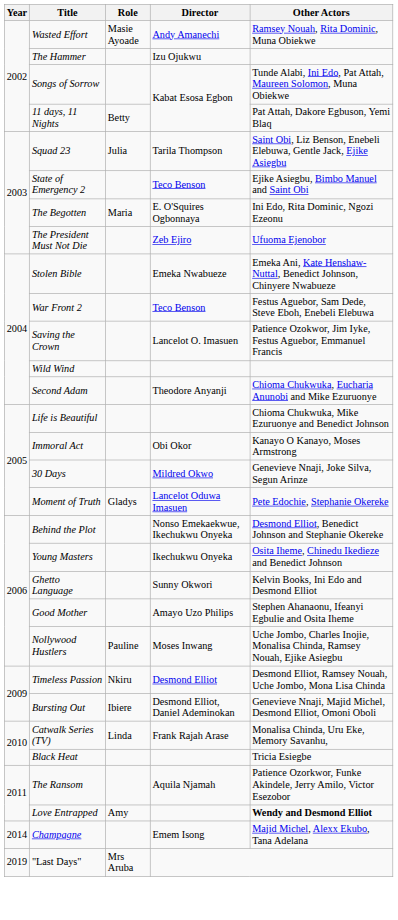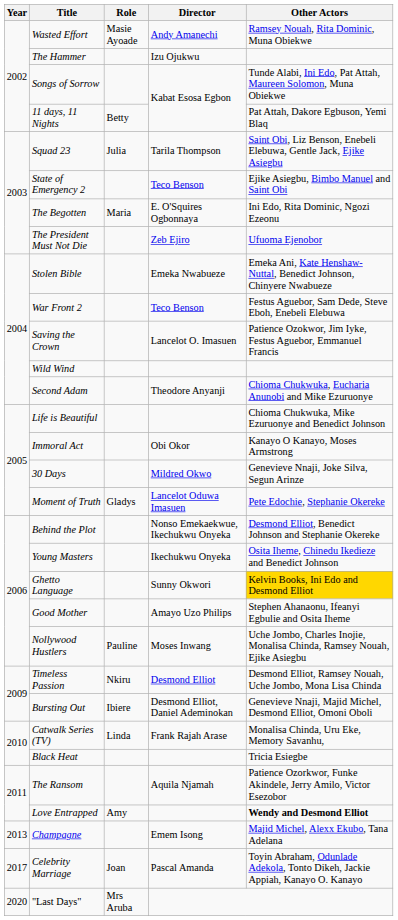 <table class="wikitable">
 <tr>
 <th>Year</th>
 <th>Title</th>
 <th>Role</th>
 <th>Director</th>
 <th>Other Actors</th>
 </tr>
 <tr>
 <td rowspan="4">2002</td>
 <td><em>Wasted Effort</em></td>
 <td>Masie Ayoade</td>
 <td><a href='#'>Andy Amanechi</a></td>
 <td><a href='#'>Ramsey Nouah</a>, <a href='#'>Rita Dominic</a>, Muna Obiekwe</td>
 </tr>
 <tr>
 <td><em>The Hammer</em></td>
 <td></td>
 <td>Izu Ojukwu</td>
 <td></td>
 </tr>
 <tr>
 <td><em>Songs of Sorrow</em></td>
 <td></td>
 <td rowspan="2">Kabat Esosa Egbon</td>
 <td>Tunde Alabi, <a href='#'>Ini Edo</a>, Pat Attah, <a href='#'>Maureen Solomon</a>, Muna Obiekwe</td>
 </tr>
 <tr>
 <td><em>11 days, 11 Nights</em></td>
 <td>Betty</td>
 <td>Pat Attah, Dakore Egbuson, Yemi Blaq</td>
 </tr>
 <tr>
 <td rowspan="4">2003</td>
 <td><em>Squad 23</em></td>
 <td>Julia</td>
 <td>Tarila Thompson</td>
 <td><a href='#'>Saint Obi</a>, Liz Benson, Enebeli Elebuwa, Gentle Jack, <a href='#'>Ejike Asiegbu</a></td>
 </tr>
 <tr>
 <td><em>State of Emergency 2</em></td>
 <td></td>
 <td><a href='#'>Teco Benson</a></td>
 <td>Ejike Asiegbu, <a href='#'>Bimbo Manuel</a> and <a href='#'>Saint Obi</a></td>
 </tr>
 <tr>
 <td><em>The Begotten</em></td>
 <td>Maria</td>
 <td>E. O'Squires Ogbonnaya</td>
 <td>Ini Edo, Rita Dominic, Ngozi Ezeonu</td>
 </tr>
 <tr>
 <td><em>The President Must Not Die</em></td>
 <td></td>
 <td><a href='#'>Zeb Ejiro</a></td>
 <td><a href='#'>Ufuoma Ejenobor</a></td>
 </tr>
 <tr>
 <td rowspan="5">2004</td>
 <td><em>Stolen Bible</em></td>
 <td></td>
 <td>Emeka Nwabueze</td>
 <td>Emeka Ani, <a href='#'>Kate Henshaw-Nuttal</a>, Benedict Johnson, Chinyere Nwabueze</td>
 </tr>
 <tr>
 <td><em>War Front 2</em></td>
 <td></td>
 <td><a href='#'>Teco Benson</a></td>
 <td>Festus Aguebor, Sam Dede, Steve Eboh, Enebeli Elebuwa</td>
 </tr>
 <tr>
 <td><em>Saving the Crown</em></td>
 <td></td>
 <td>Lancelot O. Imasuen</td>
 <td>Patience Ozokwor, Jim Iyke, Festus Aguebor, Emmanuel Francis</td>
 </tr>
 <tr>
 <td><em>Wild Wind</em></td>
 <td></td>
 <td></td>
 <td></td>
 </tr>
 <tr>
 <td><em>Second Adam</em></td>
 <td></td>
 <td>Theodore Anyanji</td>
 <td><a href='#'>Chioma Chukwuka</a>, <a href='#'>Eucharia Anunobi</a> and Mike Ezuruonye</td>
 </tr>
 <tr>
 <td rowspan="4">2005</td>
 <td><em>Life is Beautiful</em></td>
 <td></td>
 <td></td>
 <td>Chioma Chukwuka, Mike Ezuruonye and Benedict Johnson</td>
 </tr>
 <tr>
 <td><em>Immoral Act</em></td>
 <td></td>
 <td>Obi Okor</td>
 <td>Kanayo O Kanayo, Moses Armstrong</td>
 </tr>
 <tr>
 <td><em>30 Days</em></td>
 <td></td>
 <td><a href='#'>Mildred Okwo</a></td>
 <td>Genevieve Nnaji, Joke Silva, Segun Arinze</td>
 </tr>
 <tr>
 <td><em>Moment of Truth</em></td>
 <td>Gladys</td>
 <td><a href='#'>Lancelot Oduwa Imasuen</a></td>
 <td><a href='#'>Pete Edochie</a>, <a href='#'>Stephanie Okereke</a></td>
 </tr>
 <tr>
 <td rowspan="5">2006</td>
 <td><em>Behind the Plot</em></td>
 <td></td>
 <td>Nonso Emekaekwue, Ikechukwu Onyeka</td>
 <td><a href='#'>Desmond Elliot</a>, Benedict Johnson and Stephanie Okereke</td>
 </tr>
 <tr>
 <td><em>Young Masters</em></td>
 <td></td>
 <td>Ikechukwu Onyeka</td>
 <td><a href='#'>Osita Iheme</a>, <a href='#'>Chinedu Ikedieze</a> and Benedict Johnson</td>
 </tr>
 <tr>
 <td><em>Ghetto Language</em></td>
 <td></td>
 <td>Sunny Okwori</td>
-<td>Kelvin Books, Ini Edo and Desmond Elliot</td>
+<td style="background: gold;">Kelvin Books, Ini Edo and Desmond Elliot</td>
 </tr>
 <tr>
 <td><em>Good Mother</em></td>
 <td></td>
 <td>Amayo Uzo Philips</td>
 <td>Stephen Ahanaonu, Ifeanyi Egbulie and Osita Iheme</td>
 </tr>
 <tr>
 <td><em>Nollywood Hustlers</em></td>
 <td>Pauline</td>
 <td>Moses Inwang</td>
 <td>Uche Jombo, Charles Inojie, Monalisa Chinda, Ramsey Nouah, Ejike Asiegbu</td>
 </tr>
 <tr>
 <td rowspan="2">2009</td>
 <td><em>Timeless Passion</em></td>
 <td>Nkiru</td>
 <td><a href='#'>Desmond Elliot</a></td>
 <td>Desmond Elliot, Ramsey Nouah, Uche Jombo, Mona Lisa Chinda</td>
 </tr>
 <tr>
 <td><em>Bursting Out</em></td>
 <td>Ibiere</td>
 <td>Desmond Elliot, Daniel Ademinokan</td>
 <td>Genevieve Nnaji, Majid Michel, Desmond Elliot, Omoni Oboli</td>
 </tr>
 <tr>
 <td rowspan="2">2010</td>
 <td><em>Catwalk Series (TV)</em></td>
 <td>Linda</td>
 <td>Frank Rajah Arase</td>
 <td>Monalisa Chinda, Uru Eke, Memory Savanhu,</td>
 </tr>
 <tr>
 <td><em>Black Heat</em></td>
 <td></td>
 <td></td>
 <td>Tricia Esiegbe</td>
 </tr>
 <tr>
 <td rowspan="2">2011</td>
 <td><em>The Ransom</em></td>
 <td></td>
 <td>Aquila Njamah</td>
 <td>Patience Ozorkwor, Funke Akindele, Jerry Amilo, Victor Esezobor</td>
 </tr>
 <tr>
 <td><em>Love Entrapped</em></td>
 <td>Amy</td>
 <td></td>
 <td><strong>Wendy and Desmond Elliot</strong></td>
 </tr>
 <tr>
-<td>2014</td>
+<td>2013</td>
 <td><em><a href='#'>Champagne</a></em></td>
 <td></td>
 <td>Emem Isong</td>
 <td><a href='#'>Majid Michel</a>, <a href='#'>Alexx Ekubo</a>, Tana Adelana</td>
 </tr>
 <tr>
-<td>2019</td>
+<td>2017</td>
+<td><em>Celebrity Marriage</em></td>
+<td>Joan</td>
+<td>Pascal Amanda</td>
+<td>Toyin Abraham, <a href='#'>Odunlade Adekola</a>, Tonto Dikeh, Jackie Appiah, Kanayo O. Kanayo</td>
+</tr>
+<tr>
+<td>2020</td>
 <td>"Last Days"</td>
 <td>Mrs Aruba</td>
 </tr>
 </table>
